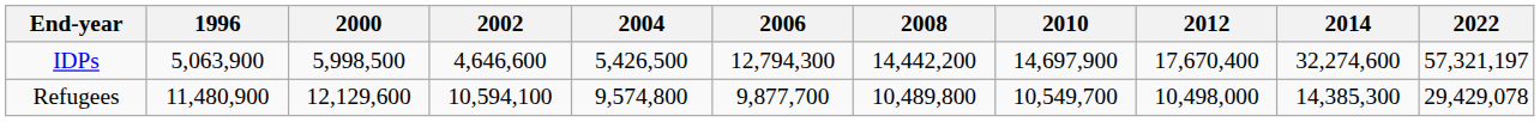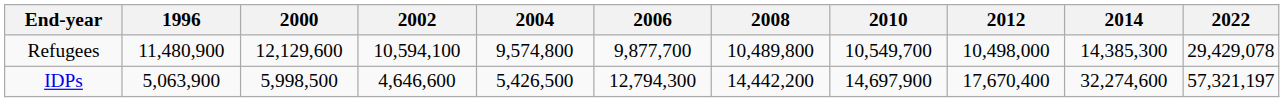 <table class="wikitable" style="text-align: center">
 <tr>
 <th scope="col" style="width: 90px;">End-year</th>
 <th scope="col" style="width: 90px;">1996</th>
 <th scope="col" style="width: 90px;">2000</th>
 <th scope="col" style="width: 90px;">2002</th>
 <th scope="col" style="width: 90px;">2004</th>
 <th scope="col" style="width: 90px;">2006</th>
 <th scope="col" style="width: 90px;">2008</th>
 <th scope="col" style="width: 90px;">2010</th>
 <th scope="col" style="width: 90px;">2012</th>
 <th scope="col" style="width: 90px;">2014</th>
 <th>2022</th>
 </tr>
 <tr>
+<td>Refugees</td>
+<td>11,480,900</td>
+<td>12,129,600</td>
+<td>10,594,100</td>
+<td>9,574,800</td>
+<td>9,877,700</td>
+<td>10,489,800</td>
+<td>10,549,700</td>
+<td>10,498,000</td>
+<td>14,385,300</td>
+<td>29,429,078</td>
+</tr>
+<tr>
 <td><a href='#'>IDPs</a></td>
 <td>5,063,900</td>
 <td>5,998,500</td>
 <td>4,646,600</td>
 <td>5,426,500</td>
 <td>12,794,300</td>
 <td>14,442,200</td>
 <td>14,697,900</td>
 <td>17,670,400</td>
 <td>32,274,600</td>
 <td>57,321,197</td>
 </tr>
-<tr>
-<td>Refugees</td>
-<td>11,480,900</td>
-<td>12,129,600</td>
-<td>10,594,100</td>
-<td>9,574,800</td>
-<td>9,877,700</td>
-<td>10,489,800</td>
-<td>10,549,700</td>
-<td>10,498,000</td>
-<td>14,385,300</td>
-<td>29,429,078</td>
-</tr>
 </table>
